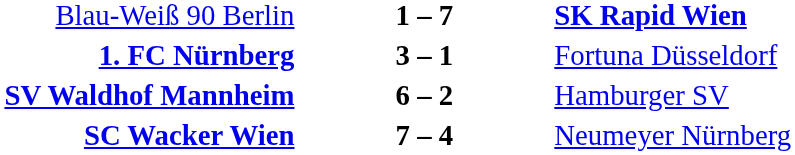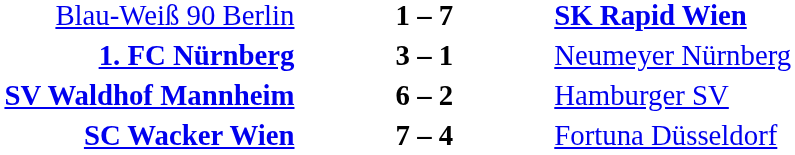 <table width=100% cellspacing=1>
 <tr>
 <th width=25%></th>
 <th width=10%></th>
 <th width=25%></th>
 <th></th>
 </tr>
 <tr style=font-size:90%>
 <td align=right><a href='#'>Blau-Weiß 90 Berlin</a></td>
 <td align=center><strong>1 – 7</strong></td>
 <td><strong><a href='#'>SK Rapid Wien</a></strong></td>
 </tr>
 <tr style=font-size:90%>
 <td align=right><strong><a href='#'>1. FC Nürnberg</a></strong></td>
 <td align=center><strong>3 – 1</strong></td>
-<td><a href='#'>Fortuna Düsseldorf</a></td>
+<td><a href='#'>Neumeyer Nürnberg</a></td>
 </tr>
 <tr style=font-size:90%>
 <td align=right><strong><a href='#'>SV Waldhof Mannheim</a></strong></td>
 <td align=center><strong>6 – 2</strong></td>
 <td><a href='#'>Hamburger SV</a></td>
 </tr>
 <tr style=font-size:90%>
 <td align=right><strong><a href='#'>SC Wacker Wien</a></strong></td>
 <td align=center><strong>7 – 4</strong></td>
-<td><a href='#'>Neumeyer Nürnberg</a></td>
+<td><a href='#'>Fortuna Düsseldorf</a></td>
 </tr>
 </table>
